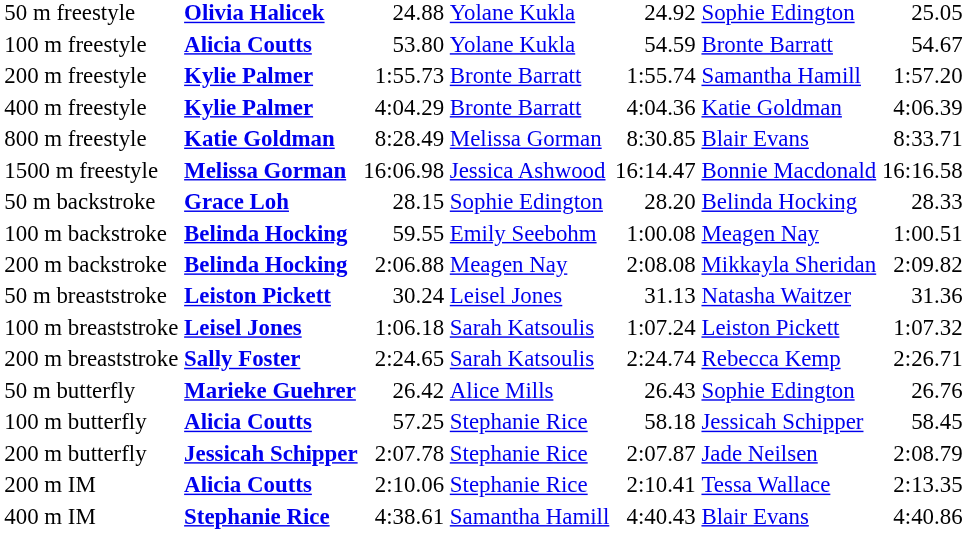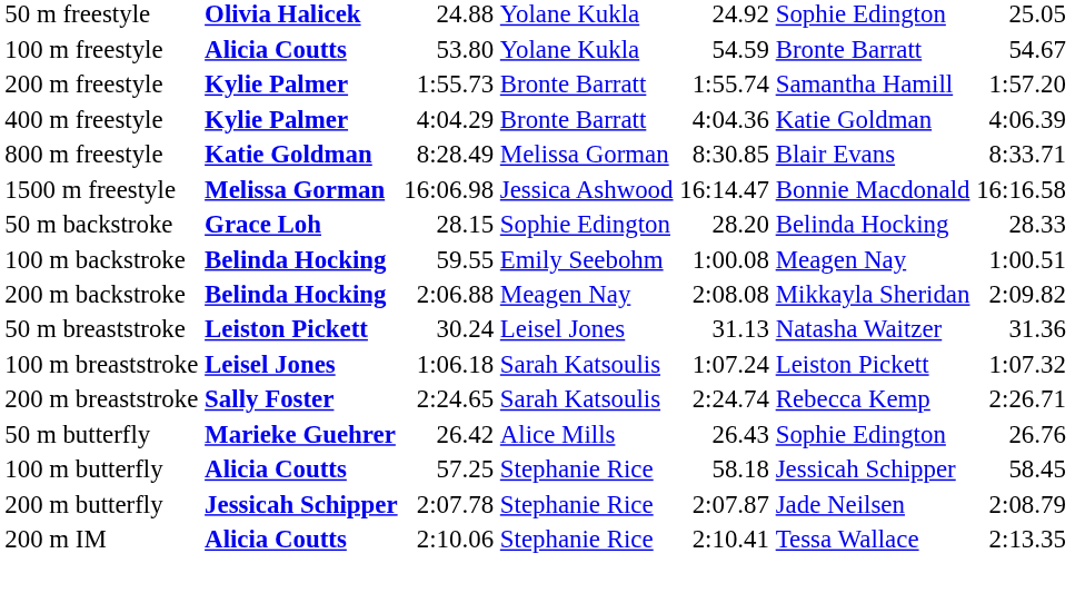 <table>
 <tr valign="top">
 <td>50 m freestyle<br></td>
 <td><strong><a href='#'>Olivia Halicek</a></strong></td>
 <td align="right">24.88</td>
 <td><a href='#'>Yolane Kukla</a></td>
 <td align="right">24.92</td>
 <td><a href='#'>Sophie Edington</a></td>
 <td align="right">25.05</td>
 </tr>
 <tr valign="top">
 <td>100 m freestyle<br></td>
 <td><strong><a href='#'>Alicia Coutts</a></strong></td>
 <td align="right">53.80</td>
 <td><a href='#'>Yolane Kukla</a></td>
 <td align="right">54.59</td>
 <td><a href='#'>Bronte Barratt</a></td>
 <td align="right">54.67</td>
 </tr>
 <tr valign="top">
 <td>200 m freestyle<br></td>
 <td><strong><a href='#'>Kylie Palmer</a></strong></td>
 <td align="right">1:55.73</td>
 <td><a href='#'>Bronte Barratt</a></td>
 <td align="right">1:55.74</td>
 <td><a href='#'>Samantha Hamill</a></td>
 <td align="right">1:57.20</td>
 </tr>
 <tr valign="top">
 <td>400 m freestyle<br></td>
 <td><strong><a href='#'>Kylie Palmer</a></strong></td>
 <td align="right">4:04.29</td>
 <td><a href='#'>Bronte Barratt</a></td>
 <td align="right">4:04.36</td>
 <td><a href='#'>Katie Goldman</a></td>
 <td align="right">4:06.39</td>
 </tr>
 <tr valign="top">
 <td>800 m freestyle<br></td>
 <td><strong><a href='#'>Katie Goldman</a></strong></td>
 <td align="right">8:28.49</td>
 <td><a href='#'>Melissa Gorman</a></td>
 <td align="right">8:30.85</td>
 <td><a href='#'>Blair Evans</a></td>
 <td align="right">8:33.71</td>
 </tr>
 <tr valign="top">
 <td>1500 m freestyle<br></td>
 <td><strong><a href='#'>Melissa Gorman</a></strong></td>
 <td align="right">16:06.98</td>
 <td><a href='#'>Jessica Ashwood</a></td>
 <td align="right">16:14.47</td>
 <td><a href='#'>Bonnie Macdonald</a></td>
 <td align="right">16:16.58</td>
 </tr>
 <tr valign="top">
 <td>50 m backstroke<br></td>
 <td><strong><a href='#'>Grace Loh</a></strong></td>
 <td align="right">28.15</td>
 <td><a href='#'>Sophie Edington</a></td>
 <td align="right">28.20</td>
 <td><a href='#'>Belinda Hocking</a></td>
 <td align="right">28.33</td>
 </tr>
 <tr valign="top">
 <td>100 m backstroke<br></td>
 <td><strong><a href='#'>Belinda Hocking</a></strong></td>
 <td align="right">59.55</td>
 <td><a href='#'>Emily Seebohm</a></td>
 <td align="right">1:00.08</td>
 <td><a href='#'>Meagen Nay</a></td>
 <td align="right">1:00.51</td>
 </tr>
 <tr valign="top">
 <td>200 m backstroke<br></td>
 <td><strong><a href='#'>Belinda Hocking</a></strong></td>
 <td align="right">2:06.88</td>
 <td><a href='#'>Meagen Nay</a></td>
 <td align="right">2:08.08</td>
 <td><a href='#'>Mikkayla Sheridan</a></td>
 <td align="right">2:09.82</td>
 </tr>
 <tr valign="top">
 <td>50 m breaststroke<br></td>
 <td><strong><a href='#'>Leiston Pickett</a></strong></td>
 <td align="right">30.24</td>
 <td><a href='#'>Leisel Jones</a></td>
 <td align="right">31.13</td>
 <td><a href='#'>Natasha Waitzer</a></td>
 <td align="right">31.36</td>
 </tr>
 <tr valign="top">
 <td>100 m breaststroke<br></td>
 <td><strong><a href='#'>Leisel Jones</a></strong></td>
 <td align="right">1:06.18</td>
 <td><a href='#'>Sarah Katsoulis</a></td>
 <td align="right">1:07.24</td>
 <td><a href='#'>Leiston Pickett</a></td>
 <td align="right">1:07.32</td>
 </tr>
 <tr valign="top">
 <td>200 m breaststroke<br></td>
 <td><strong><a href='#'>Sally Foster</a></strong></td>
 <td align="right">2:24.65</td>
 <td><a href='#'>Sarah Katsoulis</a></td>
 <td align="right">2:24.74</td>
 <td><a href='#'>Rebecca Kemp</a></td>
 <td align="right">2:26.71</td>
 </tr>
 <tr valign="top">
 <td>50 m butterfly<br></td>
 <td><strong><a href='#'>Marieke Guehrer</a></strong></td>
 <td align="right">26.42</td>
 <td><a href='#'>Alice Mills</a></td>
 <td align="right">26.43</td>
 <td><a href='#'>Sophie Edington</a></td>
 <td align="right">26.76</td>
 </tr>
 <tr valign="top">
 <td>100 m butterfly<br></td>
 <td><strong><a href='#'>Alicia Coutts</a></strong></td>
 <td align="right">57.25</td>
 <td><a href='#'>Stephanie Rice</a></td>
 <td align="right">58.18</td>
 <td><a href='#'>Jessicah Schipper</a></td>
 <td align="right">58.45</td>
 </tr>
 <tr valign="top">
 <td>200 m butterfly<br></td>
 <td><strong><a href='#'>Jessicah Schipper</a></strong></td>
 <td align="right">2:07.78</td>
 <td><a href='#'>Stephanie Rice</a></td>
 <td align="right">2:07.87</td>
 <td><a href='#'>Jade Neilsen</a></td>
 <td align="right">2:08.79</td>
 </tr>
 <tr valign="top">
 <td>200 m IM<br></td>
 <td><strong><a href='#'>Alicia Coutts</a></strong></td>
 <td align="right">2:10.06</td>
 <td><a href='#'>Stephanie Rice</a></td>
 <td align="right">2:10.41</td>
 <td><a href='#'>Tessa Wallace</a></td>
 <td align="right">2:13.35</td>
 </tr>
-<tr valign="top">
-<td>400 m IM<br></td>
-<td><strong><a href='#'>Stephanie Rice</a></strong></td>
-<td align="right">4:38.61</td>
-<td><a href='#'>Samantha Hamill</a></td>
-<td align="right">4:40.43</td>
-<td><a href='#'>Blair Evans</a></td>
-<td align="right">4:40.86</td>
-</tr>
 </table>
